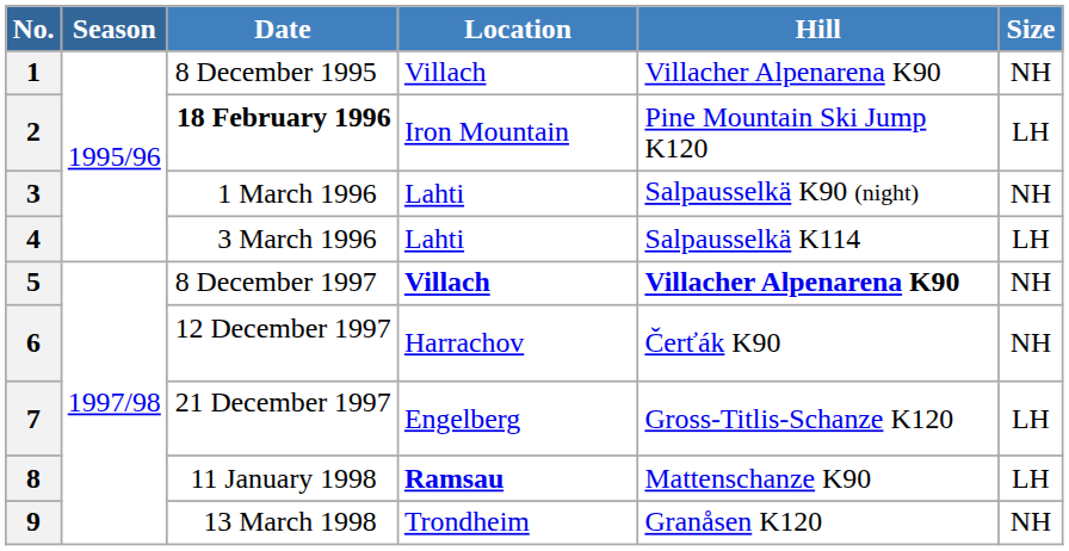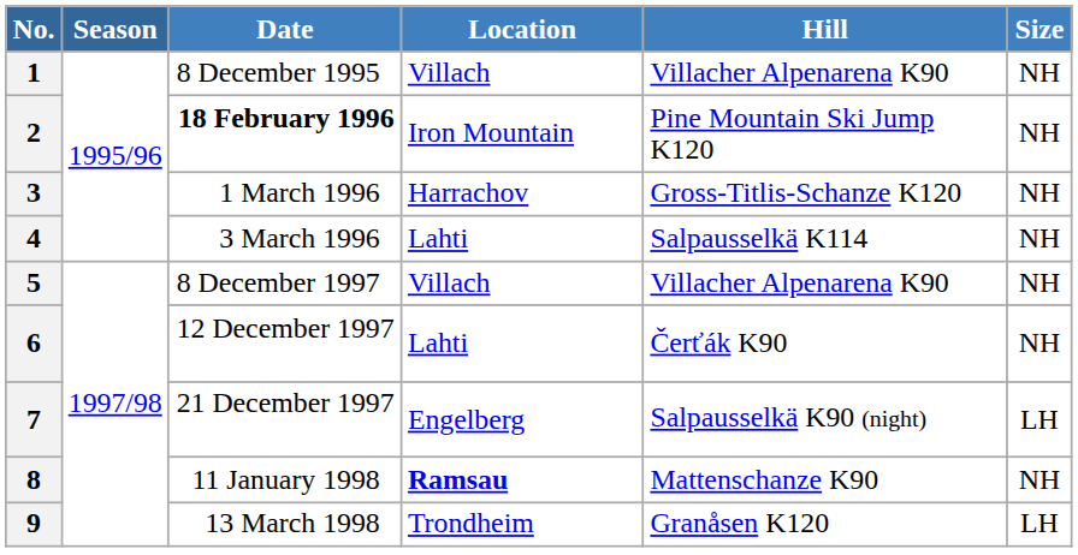 <table class="wikitable sortable" style="font-size:86%; line-height:15px; text-align:left; border:grey solid 1px; border-collapse:collapse; background:#ffffff;">
 <tr style="background:#efefef;">
 <th style="background-color:#369; color:white; width:10px;">No.</th>
 <th style="background-color:#369; color:white;  width:30px;">Season</th>
 <th style="background-color:#4180be; color:white; width:105px;">Date</th>
 <th style="background-color:#4180be; color:white; width:110px;">Location</th>
 <th style="background-color:#4180be; color:white; width:168px;">Hill</th>
 <th style="background-color:#4180be; color:white; width:25px;">Size</th>
 </tr>
 <tr>
 <th scope=row style="text-align:center;">1</th>
 <td align=center rowspan=4><a href='#'>1995/96</a></td>
 <td align=right>8 December 1995  </td>
 <td> <a href='#'>Villach</a></td>
 <td><a href='#'>Villacher Alpenarena</a> K90</td>
 <td align=center>NH</td>
 </tr>
 <tr>
 <th scope=row style="text-align:center;">2</th>
 <td align=right><strong>18 February 1996  </strong></td>
 <td> <a href='#'>Iron Mountain</a></td>
 <td><a href='#'>Pine Mountain Ski Jump</a> K120</td>
-<td align=center>LH</td>
+<td align=center>NH</td>
 </tr>
 <tr>
 <th scope=row style="text-align:center;">3</th>
 <td align=right>1 March 1996  </td>
-<td> <a href='#'>Lahti</a></td>
-<td><a href='#'>Salpausselkä</a> K90 <small>(night)</small></td>
+<td> <a href='#'>Harrachov</a></td>
+<td><a href='#'>Gross-Titlis-Schanze</a> K120</td>
 <td align=center>NH</td>
 </tr>
 <tr>
 <th scope=row style="text-align:center;">4</th>
 <td align=right>3 March 1996  </td>
 <td> <a href='#'>Lahti</a></td>
 <td><a href='#'>Salpausselkä</a> K114</td>
-<td align=center>LH</td>
+<td align=center>NH</td>
 </tr>
 <tr>
 <th scope=row style="text-align:center;">5</th>
 <td align=center rowspan=5><a href='#'>1997/98</a></td>
 <td align=right>8 December 1997  </td>
-<td><strong> <a href='#'>Villach</a></strong></td>
-<td><strong><a href='#'>Villacher Alpenarena</a> K90</strong></td>
+<td> <a href='#'>Villach</a></td>
+<td><a href='#'>Villacher Alpenarena</a> K90</td>
 <td align=center>NH</td>
 </tr>
 <tr>
 <th scope=row style="text-align:center;">6</th>
 <td align=right>12 December 1997  </td>
-<td> <a href='#'>Harrachov</a></td>
+<td> <a href='#'>Lahti</a></td>
 <td><a href='#'>Čerťák</a> K90</td>
 <td align=center>NH</td>
 </tr>
 <tr>
 <th scope=row style="text-align:center;">7</th>
 <td align=right>21 December 1997  </td>
 <td> <a href='#'>Engelberg</a></td>
-<td><a href='#'>Gross-Titlis-Schanze</a> K120</td>
+<td><a href='#'>Salpausselkä</a> K90 <small>(night)</small></td>
 <td align=center>LH</td>
 </tr>
 <tr>
 <th scope=row style="text-align:center;">8</th>
 <td align=right>11 January 1998  </td>
 <td><strong> <a href='#'>Ramsau</a></strong></td>
 <td><a href='#'>Mattenschanze</a> K90</td>
-<td align=center>LH</td>
+<td align=center>NH</td>
 </tr>
 <tr>
 <th scope=row style="text-align:center;">9</th>
 <td align=right>13 March 1998  </td>
 <td> <a href='#'>Trondheim</a></td>
 <td><a href='#'>Granåsen</a> K120</td>
-<td align=center>NH</td>
+<td align=center>LH</td>
 </tr>
 </table>
